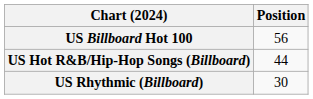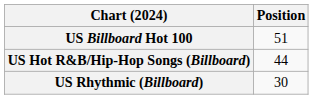 <table class="wikitable sortable plainrowheaders" style="text-align:center">
 <tr>
 <th scope="col">Chart (2024)</th>
 <th scope="col">Position</th>
 </tr>
 <tr>
 <th scope="row">US <em>Billboard</em> Hot 100</th>
-<td>56</td>
+<td>51</td>
 </tr>
 <tr>
 <th scope="row">US Hot R&B/Hip-Hop Songs (<em>Billboard</em>)</th>
 <td>44</td>
 </tr>
 <tr>
 <th scope="row">US Rhythmic (<em>Billboard</em>)</th>
 <td>30</td>
 </tr>
 </table>
